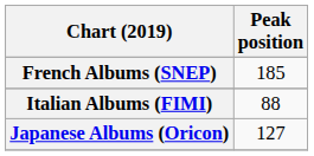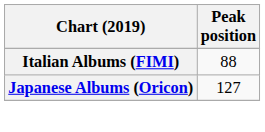 <table class="wikitable sortable plainrowheaders" style="text-align:center;">
 <tr>
 <th>Chart (2019)</th>
 <th>Peak<br>position</th>
 </tr>
 <tr>
-</tr>
-<tr>
-<th scope="row">French Albums (<a href='#'>SNEP</a>)</th>
-<td>185</td>
 </tr>
 <tr>
 </tr>
 <tr>
 <th scope="row">Italian Albums (<a href='#'>FIMI</a>)</th>
 <td>88</td>
 </tr>
 <tr>
 <th scope="row"><a href='#'>Japanese Albums</a> (<a href='#'>Oricon</a>)</th>
 <td align="center">127</td>
 </tr>
 <tr>
 </tr>
 </table>
